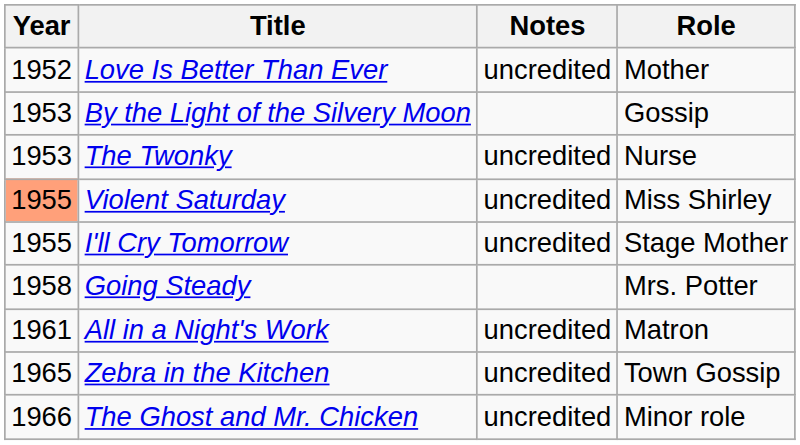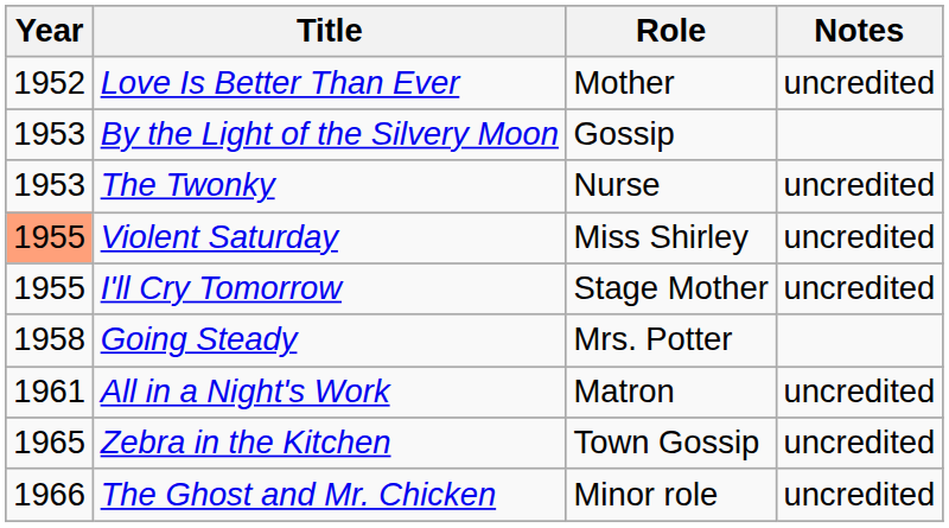 <table class="wikitable sortable">
 <tr>
 <th>Year</th>
 <th>Title</th>
+<th>Role</th>
 <th>Notes</th>
-<th>Role</th>
 </tr>
 <tr>
 <td>1952</td>
 <td><em><a href='#'>Love Is Better Than Ever</a></em></td>
+<td>Mother</td>
 <td>uncredited</td>
-<td>Mother</td>
 </tr>
 <tr>
 <td>1953</td>
 <td><em><a href='#'>By the Light of the Silvery Moon</a></em></td>
+<td>Gossip</td>
 <td></td>
-<td>Gossip</td>
 </tr>
 <tr>
 <td>1953</td>
 <td><em><a href='#'>The Twonky</a></em></td>
+<td>Nurse</td>
 <td>uncredited</td>
-<td>Nurse</td>
 </tr>
 <tr>
 <td style="background: lightsalmon;">1955</td>
 <td><em><a href='#'>Violent Saturday</a></em></td>
+<td>Miss Shirley</td>
 <td>uncredited</td>
-<td>Miss Shirley</td>
 </tr>
 <tr>
 <td>1955</td>
 <td><em><a href='#'>I'll Cry Tomorrow</a></em></td>
+<td>Stage Mother</td>
 <td>uncredited</td>
-<td>Stage Mother</td>
 </tr>
 <tr>
 <td>1958</td>
 <td><em><a href='#'>Going Steady</a></em></td>
+<td>Mrs. Potter</td>
 <td></td>
-<td>Mrs. Potter</td>
 </tr>
 <tr>
 <td>1961</td>
 <td><em><a href='#'>All in a Night's Work</a></em></td>
+<td>Matron</td>
 <td>uncredited</td>
-<td>Matron</td>
 </tr>
 <tr>
 <td>1965</td>
 <td><em><a href='#'>Zebra in the Kitchen</a></em></td>
+<td>Town Gossip</td>
 <td>uncredited</td>
-<td>Town Gossip</td>
 </tr>
 <tr>
 <td>1966</td>
 <td><em><a href='#'>The Ghost and Mr. Chicken</a></em></td>
+<td>Minor role</td>
 <td>uncredited</td>
-<td>Minor role</td>
 </tr>
 </table>
